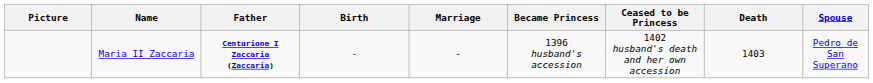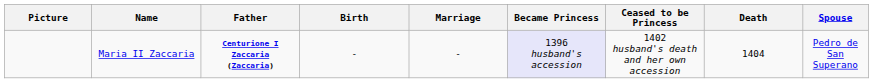 <table style="width:95%;" class="wikitable">
 <tr>
 <th style="width:8%;">Picture</th>
 <th style="width:10%;">Name</th>
 <th style="width:9%;">Father</th>
 <th style="width:10%;">Birth</th>
 <th style="width:9%;">Marriage</th>
 <th style="width:9%;">Became Princess</th>
 <th style="width:9%;">Ceased to be Princess</th>
 <th style="width:9%;">Death</th>
 <th style="width:6%;"><a href='#'>Spouse</a></th>
 </tr>
 <tr>
 <td style="text-align:center;"></td>
 <td style="text-align:center;"><a href='#'>Maria II Zaccaria</a></td>
 <td style="text-align:center;"><strong><small><a href='#'>Centurione I Zaccaria</a><br>(<a href='#'>Zaccaria</a>)</small></strong></td>
 <td style="text-align:center;">-</td>
 <td style="text-align:center;">-</td>
-<td style="text-align:center;">1396<br><em>husband's accession</em></td>
+<td style="background: lavender; text-align:center;">1396<br><em>husband's accession</em></td>
 <td style="text-align:center;">1402<br><em>husband's death and her own accession</em></td>
-<td style="text-align:center;">1403</td>
+<td style="text-align:center;">1404</td>
 <td style="text-align:center;"><a href='#'>Pedro de San Superano</a></td>
 </tr>
 </table>
